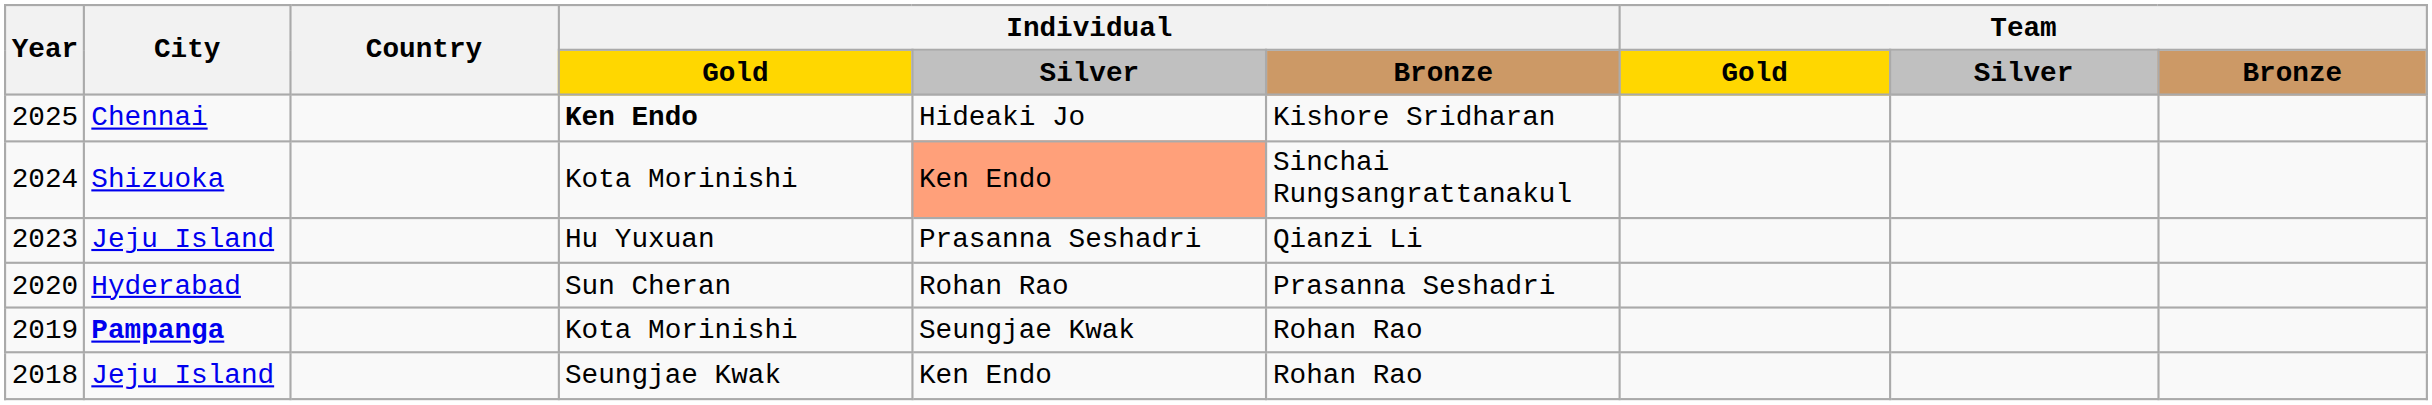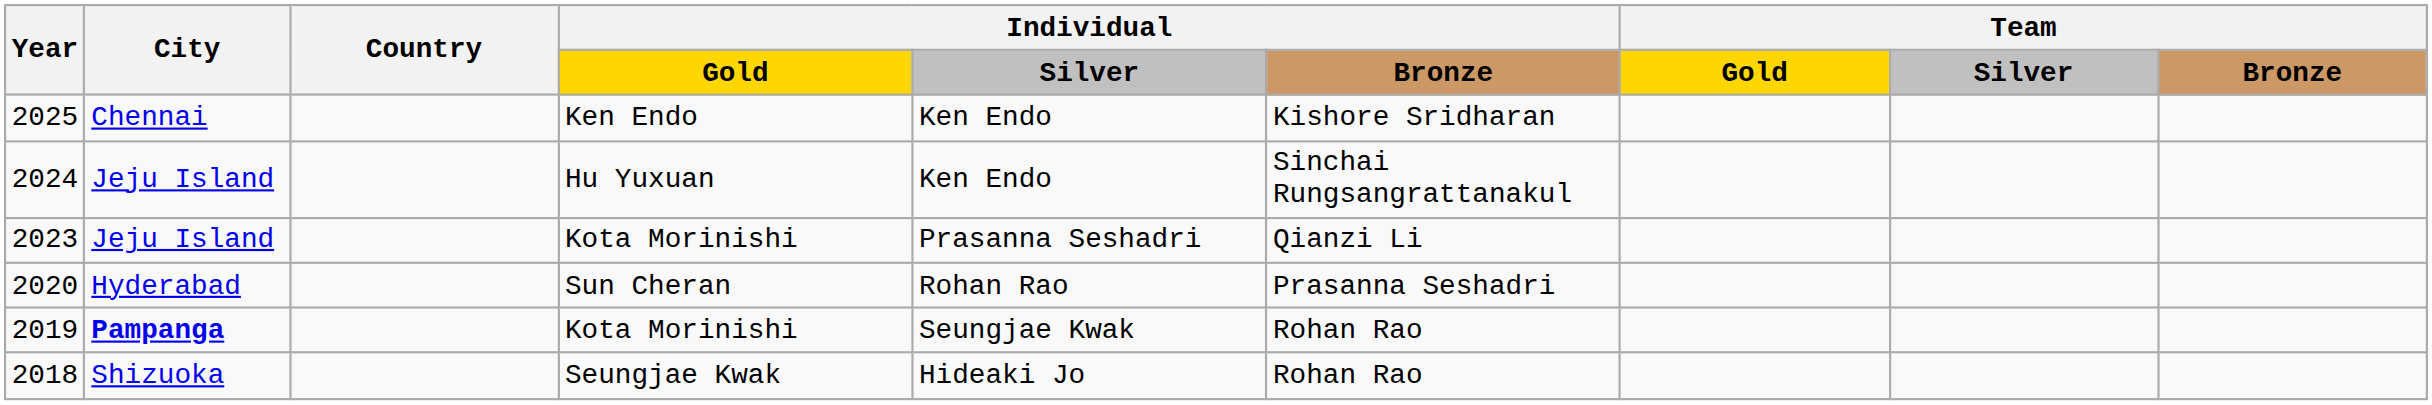 <table class="wikitable">
 <tr>
 <th rowspan="2" align=center width="30">Year</th>
 <th rowspan="2" align=center width="90">City</th>
 <th rowspan="2" align=center width="120">Country</th>
 <th colspan="3" align=center width="480"><strong>Individual</strong></th>
 <th colspan="3" align=center width="360"><strong>Team</strong></th>
 </tr>
 <tr>
 <th style="background:gold;" width="160">Gold</th>
 <th style="background:silver;" width="160">Silver</th>
 <th style="background:#cc9966;" width="160">Bronze</th>
 <th style="background:gold;" width="120">Gold</th>
 <th style="background:silver;" width="120">Silver</th>
 <th style="background:#cc9966;" width="120">Bronze</th>
 </tr>
 <tr>
 <td>2025</td>
 <td><a href='#'>Chennai</a></td>
 <td></td>
-<td><strong> Ken Endo</strong></td>
-<td> Hideaki Jo</td>
+<td> Ken Endo</td>
+<td> Ken Endo</td>
 <td> Kishore Sridharan</td>
 <td></td>
 <td></td>
 <td></td>
 </tr>
 <tr>
 <td>2024</td>
-<td><a href='#'>Shizuoka</a></td>
+<td><a href='#'>Jeju Island</a></td>
 <td></td>
-<td> Kota Morinishi</td>
-<td style="background: lightsalmon;"> Ken Endo</td>
+<td> Hu Yuxuan</td>
+<td> Ken Endo</td>
 <td> Sinchai Rungsangrattanakul</td>
 <td></td>
 <td></td>
 <td></td>
 </tr>
 <tr>
 <td>2023</td>
 <td><a href='#'>Jeju Island</a></td>
 <td></td>
-<td> Hu Yuxuan</td>
+<td> Kota Morinishi</td>
 <td> Prasanna Seshadri</td>
 <td> Qianzi Li</td>
 <td></td>
 <td></td>
 <td></td>
 </tr>
 <tr>
 <td>2020</td>
 <td><a href='#'>Hyderabad</a></td>
 <td></td>
 <td> Sun Cheran</td>
 <td> Rohan Rao</td>
 <td> Prasanna Seshadri</td>
 <td></td>
 <td></td>
 <td></td>
 </tr>
 <tr>
 <td>2019</td>
 <td><strong><a href='#'>Pampanga</a></strong></td>
 <td></td>
 <td> Kota Morinishi</td>
 <td> Seungjae Kwak</td>
 <td> Rohan Rao</td>
 <td></td>
 <td></td>
 <td></td>
 </tr>
 <tr>
 <td>2018</td>
-<td><a href='#'>Jeju Island</a></td>
+<td><a href='#'>Shizuoka</a></td>
 <td></td>
 <td> Seungjae Kwak</td>
-<td> Ken Endo</td>
+<td> Hideaki Jo</td>
 <td> Rohan Rao</td>
 <td></td>
 <td></td>
 <td></td>
 </tr>
 </table>
